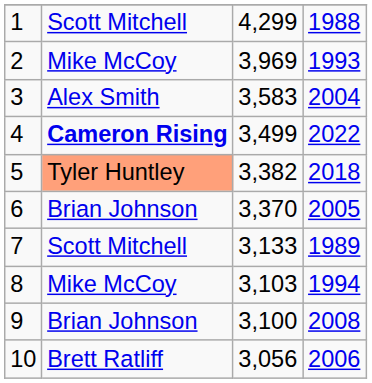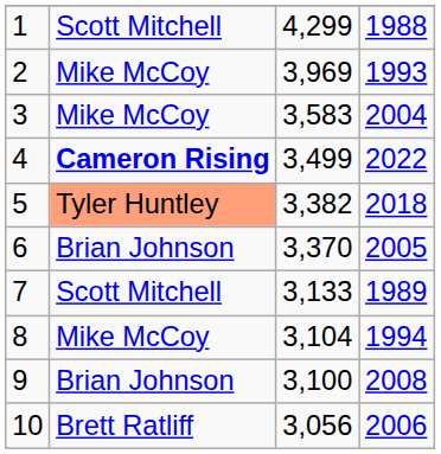 <table class="wikitable">
 <tr>
 </tr>
 <tr>
 <td>1</td>
 <td><a href='#'>Scott Mitchell</a></td>
 <td><abbr>4,299</abbr></td>
 <td><a href='#'>1988</a></td>
 </tr>
 <tr>
 <td>2</td>
 <td><a href='#'>Mike McCoy</a></td>
 <td><abbr>3,969</abbr></td>
 <td><a href='#'>1993</a></td>
 </tr>
 <tr>
 <td>3</td>
-<td><a href='#'>Alex Smith</a></td>
+<td><a href='#'>Mike McCoy</a></td>
 <td><abbr>3,583</abbr></td>
 <td><a href='#'>2004</a></td>
 </tr>
 <tr>
 <td>4</td>
 <td><strong><a href='#'>Cameron Rising</a></strong></td>
 <td><abbr>3,499</abbr></td>
 <td><a href='#'>2022</a></td>
 </tr>
 <tr>
 <td>5</td>
 <td style="background: lightsalmon;">Tyler Huntley</td>
 <td><abbr>3,382</abbr></td>
 <td><a href='#'>2018</a></td>
 </tr>
 <tr>
 <td>6</td>
 <td><a href='#'>Brian Johnson</a></td>
 <td><abbr>3,370</abbr></td>
 <td><a href='#'>2005</a></td>
 </tr>
 <tr>
 <td>7</td>
 <td><a href='#'>Scott Mitchell</a></td>
 <td><abbr>3,133</abbr></td>
 <td><a href='#'>1989</a></td>
 </tr>
 <tr>
 <td>8</td>
 <td><a href='#'>Mike McCoy</a></td>
-<td><abbr>3,103</abbr></td>
+<td><abbr>3,104</abbr></td>
 <td><a href='#'>1994</a></td>
 </tr>
 <tr>
 <td>9</td>
 <td><a href='#'>Brian Johnson</a></td>
 <td><abbr>3,100</abbr></td>
 <td><a href='#'>2008</a></td>
 </tr>
 <tr>
 <td>10</td>
 <td><a href='#'>Brett Ratliff</a></td>
 <td><abbr>3,056</abbr></td>
 <td><a href='#'>2006</a></td>
 </tr>
 </table>
